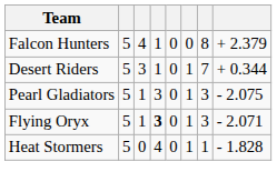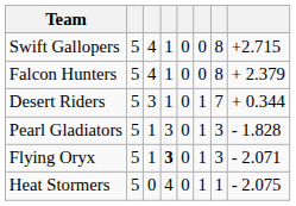 <table class="wikitable">
 <tr>
 <th>Team</th>
 <th></th>
 <th></th>
 <th></th>
 <th></th>
 <th></th>
 <th></th>
 <th></th>
+</tr>
+<tr>
+<td style="text-align:left">Swift Gallopers</td>
+<td>5</td>
+<td>4</td>
+<td>1</td>
+<td>0</td>
+<td>0</td>
+<td>8</td>
+<td>+2.715</td>
 </tr>
 <tr>
 <td style="text-align:left">Falcon Hunters</td>
 <td>5</td>
 <td>4</td>
 <td>1</td>
 <td>0</td>
 <td>0</td>
 <td>8</td>
 <td>+ 2.379</td>
 </tr>
 <tr>
 <td style="text-align:left">Desert Riders</td>
 <td>5</td>
 <td>3</td>
 <td>1</td>
 <td>0</td>
 <td>1</td>
 <td>7</td>
 <td>+ 0.344</td>
 </tr>
 <tr>
 <td style="text-align:left">Pearl Gladiators</td>
 <td>5</td>
 <td>1</td>
 <td>3</td>
 <td>0</td>
 <td>1</td>
 <td>3</td>
-<td>- 2.075</td>
+<td>- 1.828</td>
 </tr>
 <tr>
 <td style="text-align:left">Flying Oryx</td>
 <td>5</td>
 <td>1</td>
 <td><strong>3</strong></td>
 <td>0</td>
 <td>1</td>
 <td>3</td>
 <td>- 2.071</td>
 </tr>
 <tr>
 <td style="text-align:left">Heat Stormers</td>
 <td>5</td>
 <td>0</td>
 <td>4</td>
 <td>0</td>
 <td>1</td>
 <td>1</td>
-<td>- 1.828</td>
+<td>- 2.075</td>
 </tr>
 </table>
